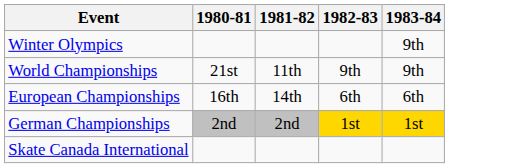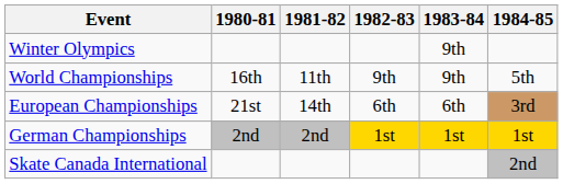 <table class="wikitable">
 <tr>
 <th>Event</th>
 <th>1980-81</th>
 <th>1981-82</th>
 <th>1982-83</th>
 <th>1983-84</th>
+<th>1984-85</th>
 </tr>
 <tr>
 <td><a href='#'>Winter Olympics</a></td>
 <td></td>
 <td></td>
 <td></td>
 <td align="center">9th</td>
+<td></td>
 </tr>
 <tr>
 <td><a href='#'>World Championships</a></td>
-<td align="center">21st</td>
+<td align="center">16th</td>
 <td align="center">11th</td>
 <td align="center">9th</td>
 <td align="center">9th</td>
+<td align="center">5th</td>
 </tr>
 <tr>
 <td><a href='#'>European Championships</a></td>
-<td align="center">16th</td>
+<td align="center">21st</td>
 <td align="center">14th</td>
 <td align="center">6th</td>
 <td align="center">6th</td>
+<td align="center" bgcolor="cc9966">3rd</td>
 </tr>
 <tr>
 <td><a href='#'>German Championships</a></td>
 <td align="center" bgcolor="silver">2nd</td>
 <td align="center" bgcolor="silver">2nd</td>
+<td align="center" bgcolor="gold">1st</td>
 <td align="center" bgcolor="gold">1st</td>
 <td align="center" bgcolor="gold">1st</td>
 </tr>
 <tr>
 <td><a href='#'>Skate Canada International</a></td>
 <td></td>
 <td></td>
 <td></td>
 <td></td>
+<td align="center" bgcolor="silver">2nd</td>
 </tr>
 </table>
